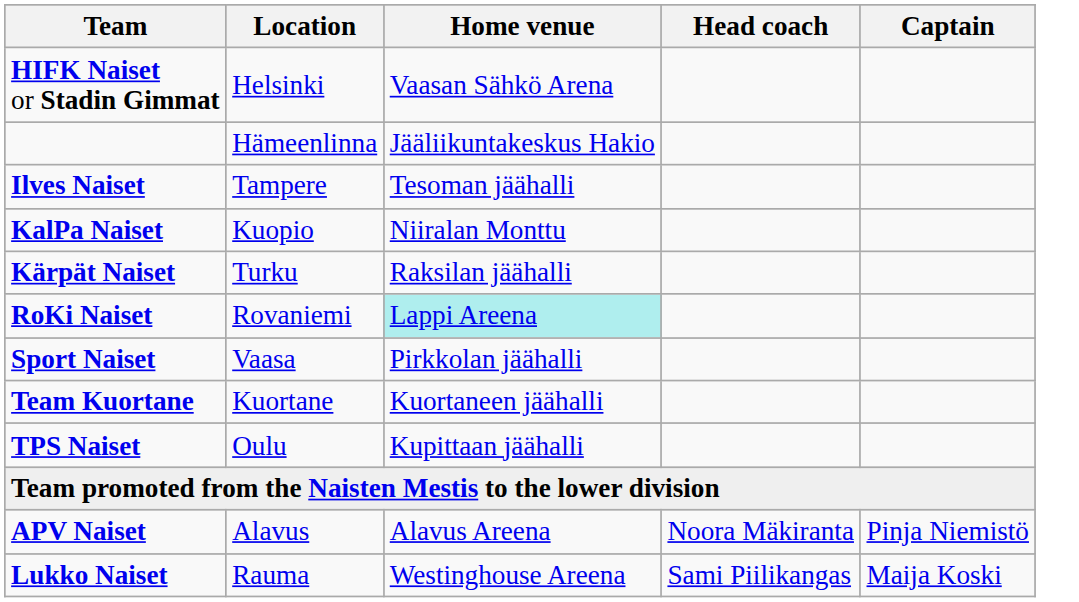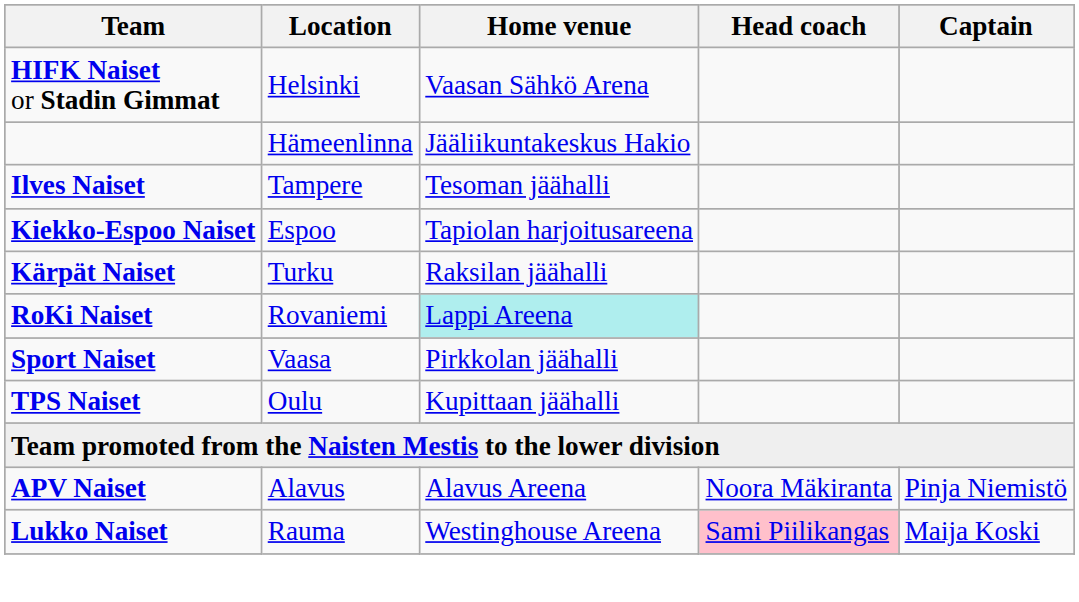 <table class="wikitable sortable" width="" 85%">
 <tr style="background:#efefef;">
 <th>Team</th>
 <th>Location</th>
 <th>Home venue</th>
 <th>Head coach</th>
 <th>Captain</th>
 </tr>
 <tr>
 <td><strong><a href='#'>HIFK Naiset</a></strong><br>or <strong>Stadin Gimmat</strong></td>
 <td> <a href='#'>Helsinki</a></td>
 <td><a href='#'>Vaasan Sähkö Arena</a></td>
 <td></td>
 <td></td>
 </tr>
 <tr>
 <td><strong></strong></td>
 <td> <a href='#'>Hämeenlinna</a></td>
 <td><a href='#'>Jääliikuntakeskus Hakio</a></td>
 <td></td>
 <td></td>
 </tr>
 <tr>
 <td><strong><a href='#'>Ilves Naiset</a></strong></td>
 <td> <a href='#'>Tampere</a></td>
 <td><a href='#'>Tesoman jäähalli</a></td>
 <td></td>
 <td></td>
 </tr>
 <tr>
-<td><strong><a href='#'>KalPa Naiset</a></strong></td>
-<td> <a href='#'>Kuopio</a></td>
-<td><a href='#'>Niiralan Monttu</a></td>
+<td><strong><a href='#'>Kiekko-Espoo Naiset</a></strong></td>
+<td> <a href='#'>Espoo</a></td>
+<td><a href='#'>Tapiolan harjoitusareena</a></td>
 <td></td>
 <td></td>
 </tr>
 <tr>
 <td><strong><a href='#'>Kärpät Naiset</a></strong></td>
 <td> <a href='#'>Turku</a></td>
 <td><a href='#'>Raksilan jäähalli</a></td>
 <td></td>
 <td></td>
 </tr>
 <tr>
 <td><strong><a href='#'>RoKi Naiset</a></strong></td>
 <td> <a href='#'>Rovaniemi</a></td>
 <td style="background: paleturquoise;"><a href='#'>Lappi Areena</a></td>
 <td></td>
 <td></td>
 </tr>
 <tr>
 <td><a href='#'><strong>Sport Naiset</strong></a></td>
 <td> <a href='#'>Vaasa</a></td>
 <td><a href='#'>Pirkkolan jäähalli</a></td>
 <td></td>
 <td></td>
 </tr>
 <tr>
-<td><strong><a href='#'>Team Kuortane</a></strong></td>
-<td> <a href='#'>Kuortane</a></td>
-<td><a href='#'>Kuortaneen jäähalli</a></td>
-<td></td>
-<td></td>
-</tr>
-<tr>
 <td><strong><a href='#'>TPS Naiset</a></strong></td>
 <td> <a href='#'>Oulu</a></td>
 <td><a href='#'>Kupittaan jäähalli</a></td>
 <td></td>
 <td></td>
 </tr>
 <tr>
 <td colspan="5" style="background:#efefef;"><strong>Team promoted from the <a href='#'>Naisten Mestis</a> to the lower division</strong></td>
 </tr>
 <tr>
 <td><strong><a href='#'>APV Naiset</a></strong></td>
 <td> <a href='#'>Alavus</a></td>
 <td><a href='#'>Alavus Areena</a></td>
 <td><a href='#'>Noora Mäkiranta</a></td>
 <td><a href='#'>Pinja Niemistö</a></td>
 </tr>
 <tr>
 <td><strong><a href='#'>Lukko Naiset</a></strong></td>
 <td> <a href='#'>Rauma</a></td>
 <td><a href='#'>Westinghouse Areena</a></td>
-<td><a href='#'>Sami Piilikangas</a></td>
+<td style="background: pink;"><a href='#'>Sami Piilikangas</a></td>
 <td><a href='#'>Maija Koski</a></td>
 </tr>
 </table>
